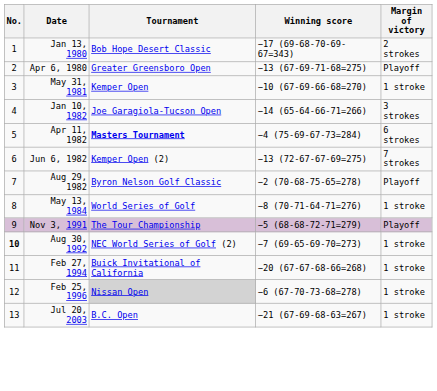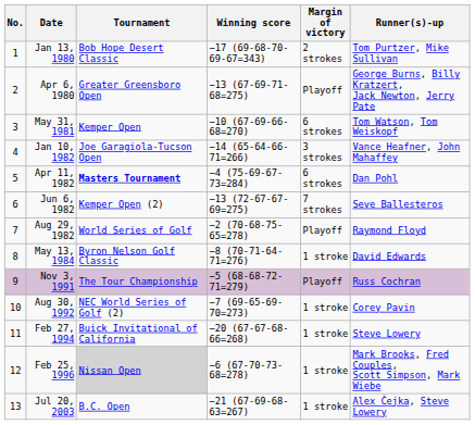 <table class="wikitable" style="font-size:95%;">
 <tr>
 <th>No.</th>
 <th>Date</th>
 <th>Tournament</th>
 <th>Winning score</th>
 <th>Margin of<br>victory</th>
+<th>Runner(s)-up</th>
 </tr>
 <tr>
 <td align=center>1</td>
 <td align=right>Jan 13, <a href='#'>1980</a></td>
 <td><a href='#'>Bob Hope Desert Classic</a></td>
 <td>−17 (69-68-70-69-67=343)</td>
 <td>2 strokes</td>
+<td> <a href='#'>Tom Purtzer</a>,  <a href='#'>Mike Sullivan</a></td>
 </tr>
 <tr>
 <td align=center>2</td>
 <td align=right>Apr 6, 1980</td>
 <td><a href='#'>Greater Greensboro Open</a></td>
 <td>−13 (67-69-71-68=275)</td>
 <td>Playoff</td>
+<td> <a href='#'>George Burns</a>,  <a href='#'>Billy Kratzert</a>,<br> <a href='#'>Jack Newton</a>,  <a href='#'>Jerry Pate</a></td>
 </tr>
 <tr>
 <td align=center>3</td>
 <td align=right>May 31, <a href='#'>1981</a></td>
 <td><a href='#'>Kemper Open</a></td>
 <td>−10 (67-69-66-68=270)</td>
-<td>1 stroke</td>
+<td>6 strokes</td>
+<td> <a href='#'>Tom Watson</a>,  <a href='#'>Tom Weiskopf</a></td>
 </tr>
 <tr>
 <td align=center>4</td>
 <td align=right>Jan 10, <a href='#'>1982</a></td>
 <td><a href='#'>Joe Garagiola-Tucson Open</a></td>
 <td>−14 (65-64-66-71=266)</td>
 <td>3 strokes</td>
+<td> <a href='#'>Vance Heafner</a>,  <a href='#'>John Mahaffey</a></td>
 </tr>
 <tr -style="background:#e5d1cb;">
 <td align=center>5</td>
 <td align=right>Apr 11, 1982</td>
 <td><strong><a href='#'>Masters Tournament</a></strong></td>
 <td>−4 (75-69-67-73=284)</td>
 <td>6 strokes</td>
+<td> <a href='#'>Dan Pohl</a></td>
 </tr>
 <tr>
 <td align=center>6</td>
 <td align=right>Jun 6, 1982</td>
 <td><a href='#'>Kemper Open</a> (2)</td>
 <td>−13 (72-67-67-69=275)</td>
 <td>7 strokes</td>
+<td> <a href='#'>Seve Ballesteros</a></td>
 </tr>
 <tr>
 <td align=center>7</td>
 <td align=right>Aug 29, 1982</td>
-<td><a href='#'>Byron Nelson Golf Classic</a></td>
+<td><a href='#'>World Series of Golf</a></td>
 <td>−2 (70-68-75-65=278)</td>
 <td>Playoff</td>
+<td> <a href='#'>Raymond Floyd</a></td>
 </tr>
 <tr>
 <td align=center>8</td>
 <td align=right>May 13, <a href='#'>1984</a></td>
-<td><a href='#'>World Series of Golf</a></td>
+<td><a href='#'>Byron Nelson Golf Classic</a></td>
 <td>−8 (70-71-64-71=276)</td>
 <td>1 stroke</td>
+<td> <a href='#'>David Edwards</a></td>
 </tr>
 <tr style="background:thistle;">
 <td align=center>9</td>
 <td align=right>Nov 3, <a href='#'>1991</a></td>
 <td><a href='#'>The Tour Championship</a></td>
 <td>−5 (68-68-72-71=279)</td>
 <td>Playoff</td>
+<td> <a href='#'>Russ Cochran</a></td>
 </tr>
 <tr>
-<td align=center><strong>10</strong></td>
+<td align=center>10</td>
 <td align=right>Aug 30, <a href='#'>1992</a></td>
 <td><a href='#'>NEC World Series of Golf</a> (2)</td>
 <td>−7 (69-65-69-70=273)</td>
 <td>1 stroke</td>
+<td> <a href='#'>Corey Pavin</a></td>
 </tr>
 <tr>
 <td align=center>11</td>
 <td align=right>Feb 27, <a href='#'>1994</a></td>
 <td><a href='#'>Buick Invitational of California</a></td>
 <td>−20 (67-67-68-66=268)</td>
 <td>1 stroke</td>
+<td> <a href='#'>Steve Lowery</a></td>
 </tr>
 <tr>
 <td align=center>12</td>
 <td align=right>Feb 25, <a href='#'>1996</a></td>
 <td style="background: lightgrey;"><a href='#'>Nissan Open</a></td>
 <td>−6 (67-70-73-68=278)</td>
 <td>1 stroke</td>
+<td> <a href='#'>Mark Brooks</a>,  <a href='#'>Fred Couples</a>,<br> <a href='#'>Scott Simpson</a>,  <a href='#'>Mark Wiebe</a></td>
 </tr>
 <tr>
 <td align=center>13</td>
 <td align=right>Jul 20, <a href='#'>2003</a></td>
 <td><a href='#'>B.C. Open</a></td>
 <td>−21 (67-69-68-63=267)</td>
 <td>1 stroke</td>
+<td> <a href='#'>Alex Čejka</a>,  <a href='#'>Steve Lowery</a></td>
 </tr>
 </table>
